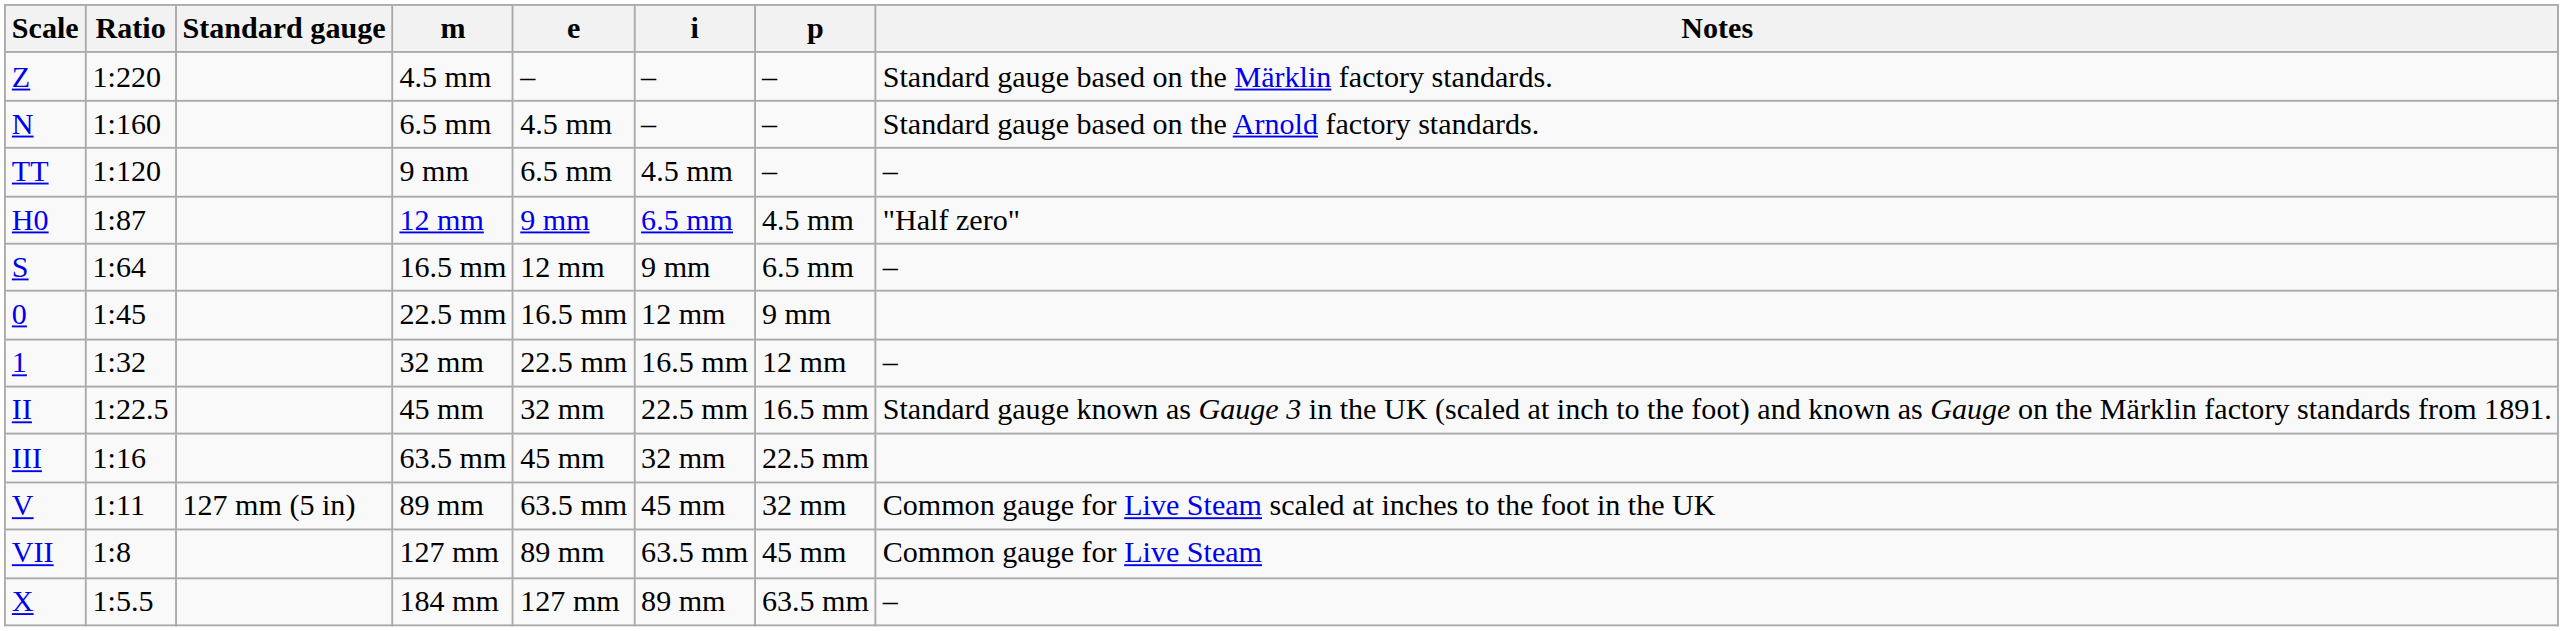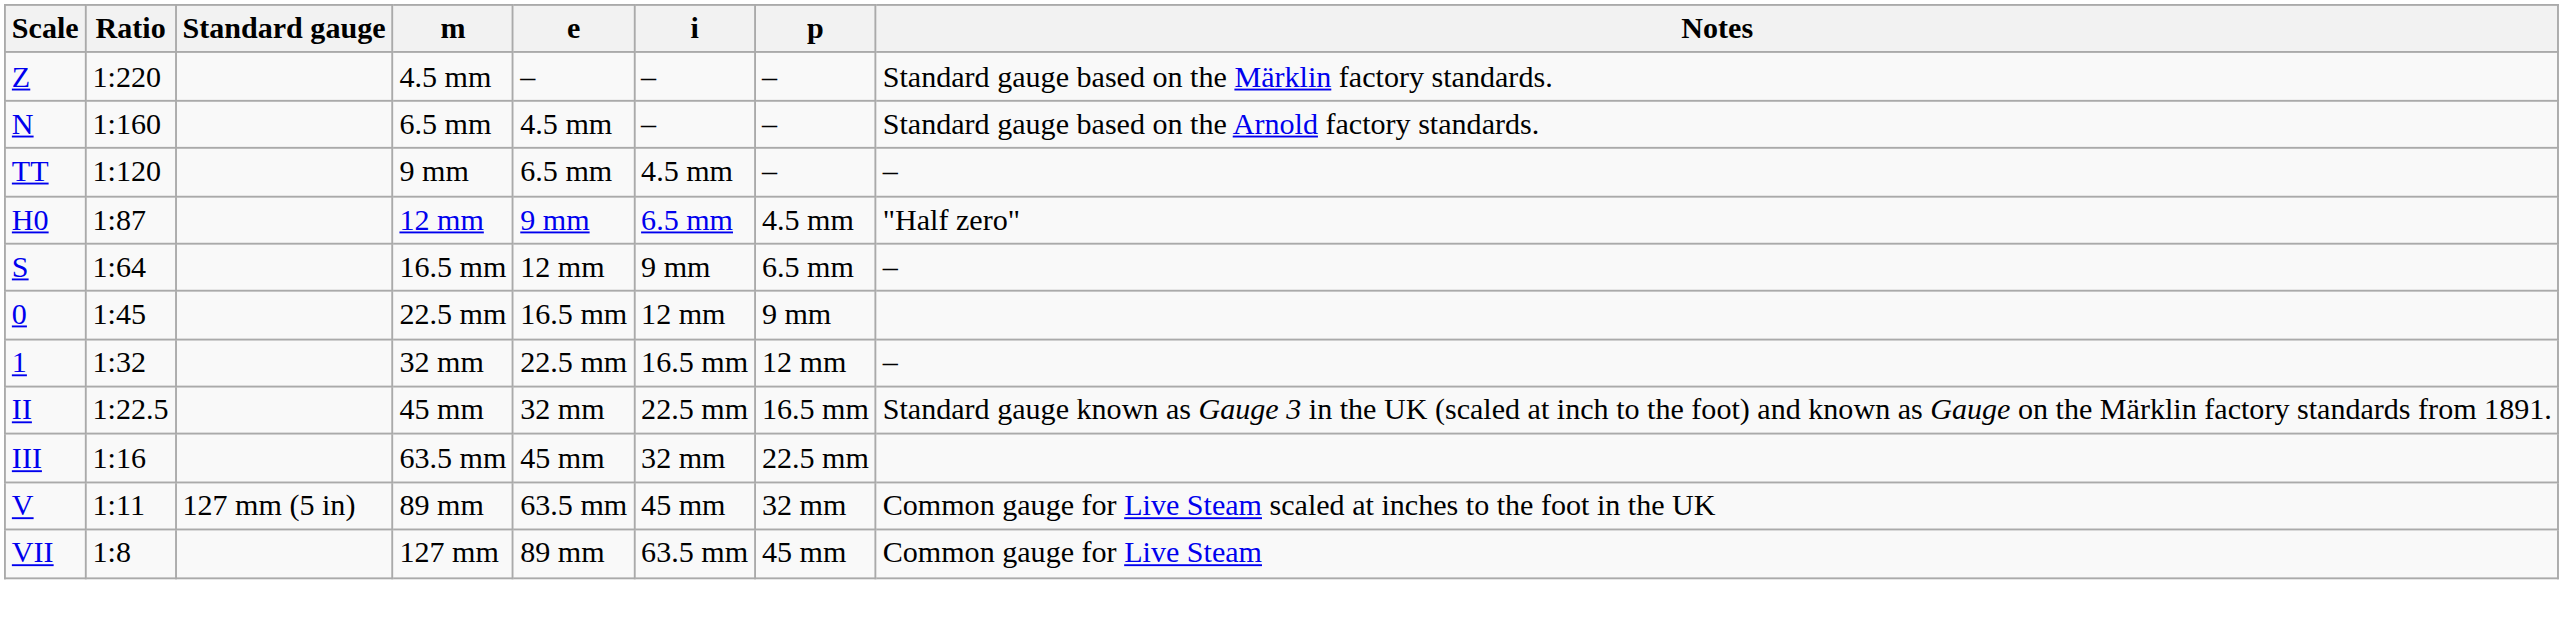 <table class=wikitable>
 <tr>
 <th>Scale</th>
 <th>Ratio</th>
 <th>Standard gauge</th>
 <th>m</th>
 <th>e</th>
 <th>i</th>
 <th>p</th>
 <th>Notes</th>
 </tr>
 <tr>
 <td><a href='#'>Z</a></td>
 <td>1:220</td>
 <td></td>
 <td>4.5 mm</td>
 <td>–</td>
 <td>–</td>
 <td>–</td>
 <td>Standard gauge based on the <a href='#'>Märklin</a> factory standards.</td>
 </tr>
 <tr>
 <td><a href='#'>N</a></td>
 <td>1:160</td>
 <td></td>
 <td>6.5 mm</td>
 <td>4.5 mm</td>
 <td>–</td>
 <td>–</td>
 <td>Standard gauge based on the <a href='#'>Arnold</a> factory standards.</td>
 </tr>
 <tr>
 <td><a href='#'>TT</a></td>
 <td>1:120</td>
 <td></td>
 <td>9 mm</td>
 <td>6.5 mm</td>
 <td>4.5 mm</td>
 <td>–</td>
 <td>–</td>
 </tr>
 <tr>
 <td><a href='#'>H0</a></td>
 <td>1:87</td>
 <td></td>
 <td><a href='#'>12 mm</a></td>
 <td><a href='#'>9 mm</a></td>
 <td><a href='#'>6.5 mm</a></td>
 <td>4.5 mm</td>
 <td>"Half zero"</td>
 </tr>
 <tr>
 <td><a href='#'>S</a></td>
 <td>1:64</td>
 <td></td>
 <td>16.5 mm</td>
 <td>12 mm</td>
 <td>9 mm</td>
 <td>6.5 mm</td>
 <td>–</td>
 </tr>
 <tr>
 <td><a href='#'>0</a></td>
 <td>1:45</td>
 <td></td>
 <td>22.5 mm</td>
 <td>16.5 mm</td>
 <td>12 mm</td>
 <td>9 mm</td>
 <td></td>
 </tr>
 <tr>
 <td><a href='#'>1</a></td>
 <td>1:32</td>
 <td></td>
 <td>32 mm</td>
 <td>22.5 mm</td>
 <td>16.5 mm</td>
 <td>12 mm</td>
 <td>–</td>
 </tr>
 <tr>
 <td><a href='#'>II</a></td>
 <td>1:22.5</td>
 <td></td>
 <td>45 mm</td>
 <td>32 mm</td>
 <td>22.5 mm</td>
 <td>16.5 mm</td>
 <td>Standard gauge known as <em>Gauge 3</em> in the UK (scaled at  inch to the foot) and known as <em>Gauge </em> on the Märklin factory standards from 1891.</td>
 </tr>
 <tr>
 <td><a href='#'>III</a></td>
 <td>1:16</td>
 <td></td>
 <td>63.5 mm</td>
 <td>45 mm</td>
 <td>32 mm</td>
 <td>22.5 mm</td>
 <td></td>
 </tr>
 <tr>
 <td><a href='#'>V</a></td>
 <td>1:11</td>
 <td>127 mm (5 in)</td>
 <td>89 mm</td>
 <td>63.5 mm</td>
 <td>45 mm</td>
 <td>32 mm</td>
 <td>Common gauge for <a href='#'>Live Steam</a> scaled at  inches to the foot in the UK</td>
 </tr>
 <tr>
 <td><a href='#'>VII</a></td>
 <td>1:8</td>
 <td></td>
 <td>127 mm</td>
 <td>89 mm</td>
 <td>63.5 mm</td>
 <td>45 mm</td>
 <td>Common gauge for <a href='#'>Live Steam</a></td>
 </tr>
-<tr>
-<td><a href='#'>X</a></td>
-<td>1:5.5</td>
-<td></td>
-<td>184 mm</td>
-<td>127 mm</td>
-<td>89 mm</td>
-<td>63.5 mm</td>
-<td>–</td>
-</tr>
 </table>
